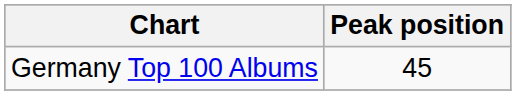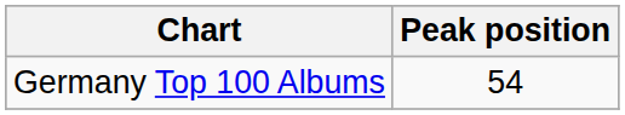 <table class="wikitable">
 <tr>
 <th>Chart</th>
 <th>Peak position</th>
 </tr>
 <tr>
 <td>Germany <a href='#'>Top 100 Albums</a></td>
-<td style="text-align:center;">45</td>
+<td style="text-align:center;">54</td>
 </tr>
 </table>
